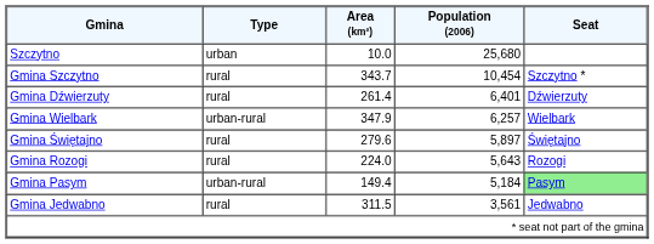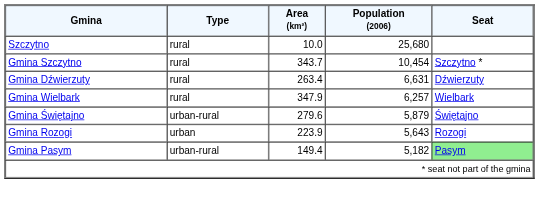 <table width="60%" border="2" cellpadding="3" cellspacing="0" style="font-size:90%;line-height:120%;">
 <tr bgcolor="F0F8FF">
 <td style="text-align:center;"><strong>Gmina</strong></td>
 <td style="text-align:center;"><strong>Type</strong></td>
 <td style="text-align:center;"><strong>Area<br><small>(km²)</small></strong></td>
 <td style="text-align:center;"><strong>Population<br><small>(2006)</small></strong></td>
 <td style="text-align:center;"><strong>Seat</strong></td>
 </tr>
 <tr>
 <td><a href='#'>Szczytno</a></td>
-<td>urban</td>
+<td>rural</td>
 <td style="text-align:right;">10.0</td>
 <td style="text-align:right;">25,680</td>
 <td> </td>
 </tr>
 <tr>
 <td><a href='#'>Gmina Szczytno</a></td>
 <td>rural</td>
 <td style="text-align:right;">343.7</td>
 <td style="text-align:right;">10,454</td>
 <td><a href='#'>Szczytno</a> *</td>
 </tr>
 <tr>
 <td><a href='#'>Gmina Dźwierzuty</a></td>
 <td>rural</td>
-<td style="text-align:right;">261.4</td>
-<td style="text-align:right;">6,401</td>
+<td style="text-align:right;">263.4</td>
+<td style="text-align:right;">6,631</td>
 <td><a href='#'>Dźwierzuty</a></td>
 </tr>
 <tr>
 <td><a href='#'>Gmina Wielbark</a></td>
-<td>urban-rural</td>
+<td>rural</td>
 <td style="text-align:right;">347.9</td>
 <td style="text-align:right;">6,257</td>
 <td><a href='#'>Wielbark</a></td>
 </tr>
 <tr>
 <td><a href='#'>Gmina Świętajno</a></td>
-<td>rural</td>
+<td>urban-rural</td>
 <td style="text-align:right;">279.6</td>
-<td style="text-align:right;">5,897</td>
+<td style="text-align:right;">5,879</td>
 <td><a href='#'>Świętajno</a></td>
 </tr>
 <tr>
 <td><a href='#'>Gmina Rozogi</a></td>
-<td>rural</td>
-<td style="text-align:right;">224.0</td>
+<td>urban</td>
+<td style="text-align:right;">223.9</td>
 <td style="text-align:right;">5,643</td>
 <td><a href='#'>Rozogi</a></td>
 </tr>
 <tr>
 <td><a href='#'>Gmina Pasym</a></td>
 <td>urban-rural</td>
 <td style="text-align:right;">149.4</td>
-<td style="text-align:right;">5,184</td>
+<td style="text-align:right;">5,182</td>
 <td style="background: lightgreen;"><a href='#'>Pasym</a></td>
-</tr>
-<tr>
-<td><a href='#'>Gmina Jedwabno</a></td>
-<td>rural</td>
-<td style="text-align:right;">311.5</td>
-<td style="text-align:right;">3,561</td>
-<td><a href='#'>Jedwabno</a></td>
 </tr>
 <tr>
 <td colspan=5 style="text-align:right;font-size:90%">* seat not part of the gmina</td>
 </tr>
 <tr>
 </tr>
 </table>
